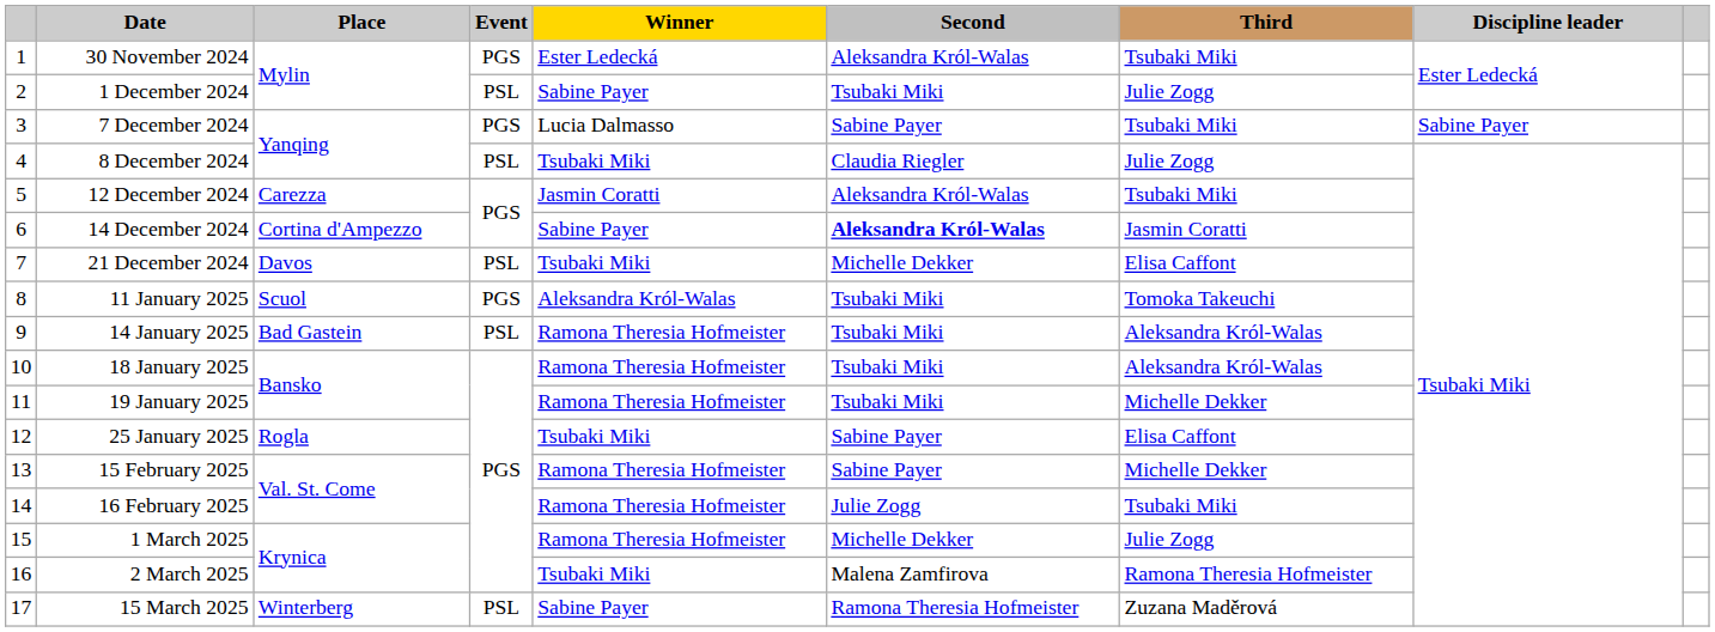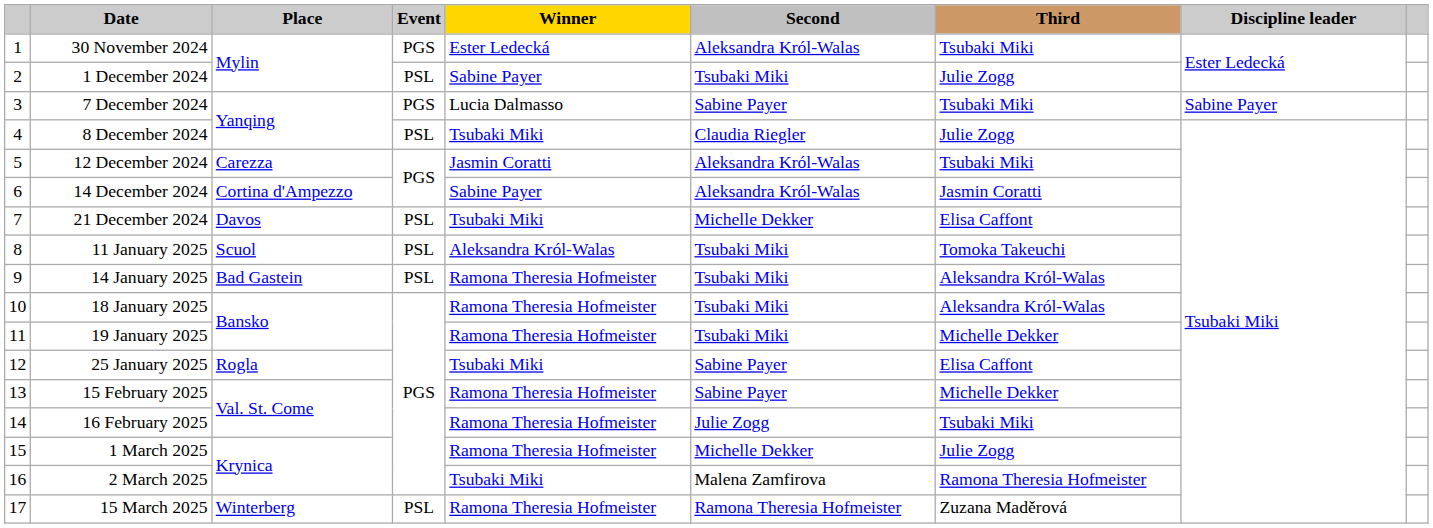 <table class="wikitable plainrowheaders" style="background:#fff; font-size:86%; line-height:16px; border:grey solid 1px; border-collapse:collapse;">
 <tr>
 <th scope="col" style="background:#ccc; width=10 px;"></th>
 <th scope="col" style="background:#ccc; width:135px;">Date</th>
 <th scope="col" style="background:#ccc; width:135px;">Place</th>
 <th scope="col" style="background:#ccc;">Event</th>
 <th scope="col" style="background:gold; width:185px;">Winner</th>
 <th scope="col" style="background:silver; width:185px;">Second</th>
 <th scope="col" style="background:#c96; width:185px;">Third</th>
 <th scope="col" style="background:#ccc; width:170px;">Discipline leader</th>
 <th scope="col" style="background:#ccc; width:10px;"></th>
 </tr>
 <tr>
 <td align="center">1</td>
 <td align="right">30 November 2024</td>
 <td rowspan="2"> <a href='#'>Mylin</a></td>
 <td align="center">PGS</td>
 <td> <a href='#'>Ester Ledecká</a></td>
 <td> <a href='#'>Aleksandra Król-Walas</a></td>
 <td> <a href='#'>Tsubaki Miki</a></td>
 <td rowspan="2"> <a href='#'>Ester Ledecká</a></td>
 <td></td>
 </tr>
 <tr>
 <td align="center">2</td>
 <td align="right">1 December 2024</td>
 <td align="center">PSL</td>
 <td> <a href='#'>Sabine Payer</a></td>
 <td> <a href='#'>Tsubaki Miki</a></td>
 <td> <a href='#'>Julie Zogg</a></td>
 <td></td>
 </tr>
 <tr>
 <td align="center">3</td>
 <td align="right">7 December 2024</td>
 <td rowspan="2"> <a href='#'>Yanqing</a></td>
 <td align="center">PGS</td>
 <td> Lucia Dalmasso</td>
 <td> <a href='#'>Sabine Payer</a></td>
 <td> <a href='#'>Tsubaki Miki</a></td>
 <td> <a href='#'>Sabine Payer</a></td>
 <td></td>
 </tr>
 <tr>
 <td align="center">4</td>
 <td align="right">8 December 2024</td>
 <td align="center">PSL</td>
 <td> <a href='#'>Tsubaki Miki</a></td>
 <td> <a href='#'>Claudia Riegler</a></td>
 <td> <a href='#'>Julie Zogg</a></td>
 <td rowspan="14"> <a href='#'>Tsubaki Miki</a></td>
 <td></td>
 </tr>
 <tr>
 <td align="center">5</td>
 <td align="right">12 December 2024</td>
 <td> <a href='#'>Carezza</a></td>
 <td rowspan="2" align="center">PGS</td>
 <td> <a href='#'>Jasmin Coratti</a></td>
 <td> <a href='#'>Aleksandra Król-Walas</a></td>
 <td> <a href='#'>Tsubaki Miki</a></td>
 <td></td>
 </tr>
 <tr>
 <td align="center">6</td>
 <td align="right">14 December 2024</td>
 <td> <a href='#'>Cortina d'Ampezzo</a></td>
 <td> <a href='#'>Sabine Payer</a></td>
-<td><strong> <a href='#'>Aleksandra Król-Walas</a></strong></td>
+<td> <a href='#'>Aleksandra Król-Walas</a></td>
 <td> <a href='#'>Jasmin Coratti</a></td>
 <td></td>
 </tr>
 <tr>
 <td align="center">7</td>
 <td align="right">21 December 2024</td>
 <td> <a href='#'>Davos</a></td>
 <td align="center">PSL</td>
 <td> <a href='#'>Tsubaki Miki</a></td>
 <td> <a href='#'>Michelle Dekker</a></td>
 <td> <a href='#'>Elisa Caffont</a></td>
 <td></td>
 </tr>
 <tr>
 <td align="center">8</td>
 <td align="right">11 January 2025</td>
 <td> <a href='#'>Scuol</a></td>
-<td align="center">PGS</td>
+<td align="center">PSL</td>
 <td> <a href='#'>Aleksandra Król-Walas</a></td>
 <td> <a href='#'>Tsubaki Miki</a></td>
 <td> <a href='#'>Tomoka Takeuchi</a></td>
 <td></td>
 </tr>
 <tr>
 <td align="center">9</td>
 <td align="right">14 January 2025</td>
 <td> <a href='#'>Bad Gastein</a></td>
 <td align="center">PSL</td>
 <td> <a href='#'>Ramona Theresia Hofmeister</a></td>
 <td> <a href='#'>Tsubaki Miki</a></td>
 <td> <a href='#'>Aleksandra Król-Walas</a></td>
 <td></td>
 </tr>
 <tr>
 <td align="center">10</td>
 <td align="right">18 January 2025</td>
 <td rowspan="2"> <a href='#'>Bansko</a></td>
 <td rowspan="7" align="center">PGS</td>
 <td> <a href='#'>Ramona Theresia Hofmeister</a></td>
 <td> <a href='#'>Tsubaki Miki</a></td>
 <td> <a href='#'>Aleksandra Król-Walas</a></td>
 <td></td>
 </tr>
 <tr>
 <td align="center">11</td>
 <td align="right">19 January 2025</td>
 <td> <a href='#'>Ramona Theresia Hofmeister</a></td>
 <td> <a href='#'>Tsubaki Miki</a></td>
 <td> <a href='#'>Michelle Dekker</a></td>
 <td></td>
 </tr>
 <tr>
 <td align="center">12</td>
 <td align="right">25 January 2025</td>
 <td> <a href='#'>Rogla</a></td>
 <td> <a href='#'>Tsubaki Miki</a></td>
 <td> <a href='#'>Sabine Payer</a></td>
 <td> <a href='#'>Elisa Caffont</a></td>
 <td></td>
 </tr>
 <tr>
 <td align="center">13</td>
 <td align="right">15 February 2025</td>
 <td rowspan="2"> <a href='#'>Val. St. Come</a></td>
 <td> <a href='#'>Ramona Theresia Hofmeister</a></td>
 <td> <a href='#'>Sabine Payer</a></td>
 <td> <a href='#'>Michelle Dekker</a></td>
 <td></td>
 </tr>
 <tr>
 <td align="center">14</td>
 <td align="right">16 February 2025</td>
 <td> <a href='#'>Ramona Theresia Hofmeister</a></td>
 <td> <a href='#'>Julie Zogg</a></td>
 <td> <a href='#'>Tsubaki Miki</a></td>
 <td></td>
 </tr>
 <tr>
 <td align="center">15</td>
 <td align="right">1 March 2025</td>
 <td rowspan="2"> <a href='#'>Krynica</a></td>
 <td> <a href='#'>Ramona Theresia Hofmeister</a></td>
 <td> <a href='#'>Michelle Dekker</a></td>
 <td> <a href='#'>Julie Zogg</a></td>
 <td></td>
 </tr>
 <tr>
 <td align="center">16</td>
 <td align="right">2 March 2025</td>
 <td> <a href='#'>Tsubaki Miki</a></td>
 <td> Malena Zamfirova</td>
 <td> <a href='#'>Ramona Theresia Hofmeister</a></td>
 <td></td>
 </tr>
 <tr>
 <td align="center">17</td>
 <td align="right">15 March 2025</td>
 <td> <a href='#'>Winterberg</a></td>
 <td align="center">PSL</td>
-<td> <a href='#'>Sabine Payer</a></td>
+<td> <a href='#'>Ramona Theresia Hofmeister</a></td>
 <td> <a href='#'>Ramona Theresia Hofmeister</a></td>
 <td> Zuzana Maděrová</td>
 <td></td>
 </tr>
 </table>
